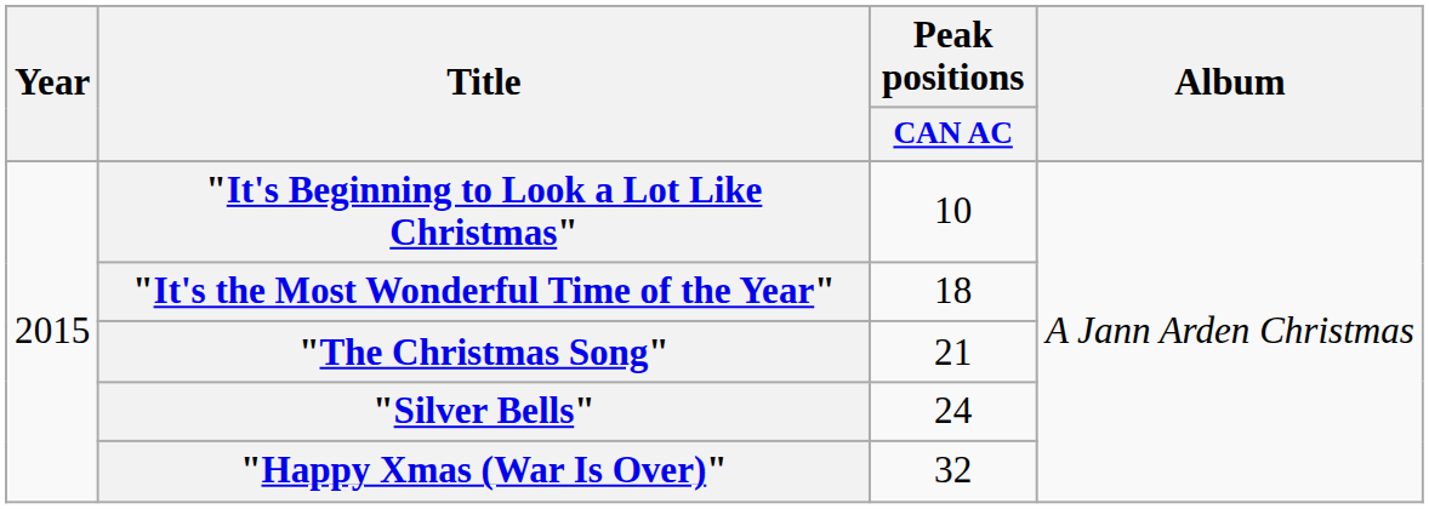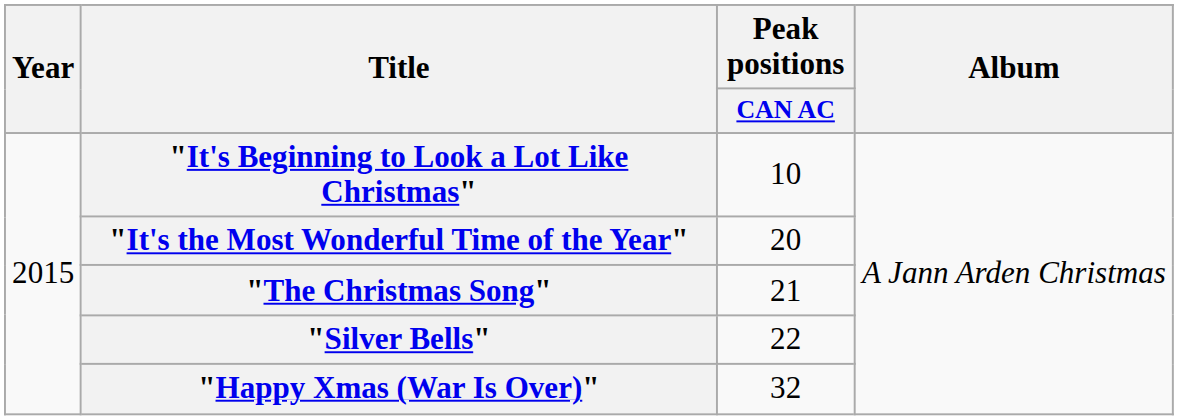 <table class="wikitable plainrowheaders" style="text-align:center;">
 <tr>
 <th scope="col" rowspan="2">Year</th>
 <th scope="col" rowspan="2" style="width:20em;">Title</th>
 <th scope="col">Peak positions</th>
 <th scope="col" rowspan="2">Album</th>
 </tr>
 <tr style="font-size:smaller;">
 <th scope="col" width="65"><a href='#'>CAN AC</a><br></th>
 </tr>
 <tr>
 <td rowspan="5">2015</td>
 <th scope="row">"<a href='#'>It's Beginning to Look a Lot Like Christmas</a>"</th>
 <td>10</td>
 <td align="left" rowspan="5"><em>A Jann Arden Christmas</em></td>
 </tr>
 <tr>
 <th scope="row">"<a href='#'>It's the Most Wonderful Time of the Year</a>"</th>
-<td>18</td>
+<td>20</td>
 </tr>
 <tr>
 <th scope="row">"<a href='#'>The Christmas Song</a>"</th>
 <td>21</td>
 </tr>
 <tr>
 <th scope="row">"<a href='#'>Silver Bells</a>"</th>
-<td>24</td>
+<td>22</td>
 </tr>
 <tr>
 <th scope="row">"<a href='#'>Happy Xmas (War Is Over)</a>"</th>
 <td>32</td>
 </tr>
 </table>
